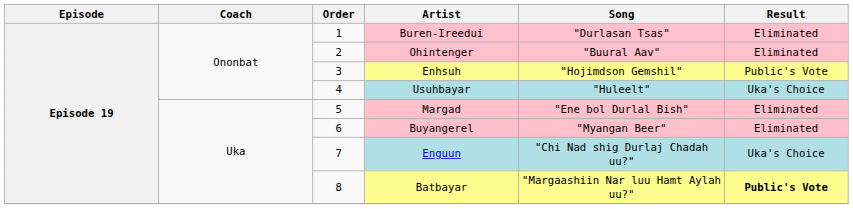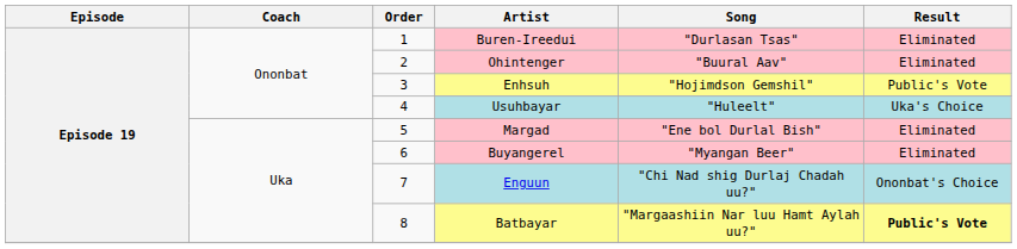 <table class="wikitable" style="text-align:center; line-height:17px; width:65%;">
 <tr>
 <th width="15%">Episode</th>
 <th width="15%">Coach</th>
 <th width="05%">Order</th>
 <th width="15%">Artist</th>
 <th width="20%">Song</th>
 <th width="12%">Result</th>
 </tr>
 <tr>
 <th rowspan="8">Episode 19<br><small></small></th>
 <td rowspan="4">Ononbat</td>
 <td>1</td>
 <td style="background:pink;">Buren-Ireedui</td>
 <td style="background:pink;">"Durlasan Tsas"</td>
 <td style="background:pink;">Eliminated</td>
 </tr>
 <tr>
 <td>2</td>
 <td style="background:pink;">Ohintenger</td>
 <td style="background:pink;">"Buural Aav"</td>
 <td style="background:pink;">Eliminated</td>
 </tr>
 <tr>
 <td>3</td>
 <td style="background:#fdfc8f;">Enhsuh</td>
 <td style="background:#fdfc8f;">"Hojimdson Gemshil"</td>
 <td style="background:#fdfc8f;">Public's Vote</td>
 </tr>
 <tr>
 <td>4</td>
 <td style="background:#B0E0E6;">Usuhbayar</td>
 <td style="background:#B0E0E6;">"Huleelt"</td>
 <td style="background:#B0E0E6;">Uka's Choice</td>
 </tr>
 <tr>
 <td rowspan="4">Uka</td>
 <td>5</td>
 <td style="background:pink;">Margad</td>
 <td style="background:pink;">"Ene bol Durlal Bish"</td>
 <td style="background:pink;">Eliminated</td>
 </tr>
 <tr>
 <td>6</td>
 <td style="background:pink;">Buyangerel</td>
 <td style="background:pink;">"Myangan Beer"</td>
 <td style="background:pink;">Eliminated</td>
 </tr>
 <tr>
 <td>7</td>
 <td style="background:#B0E0E6;"><a href='#'>Enguun</a></td>
 <td style="background:#B0E0E6;">"Chi Nad shig Durlaj Chadah uu?"</td>
-<td style="background:#B0E0E6;">Uka's Choice</td>
+<td style="background:#B0E0E6;">Ononbat's Choice</td>
 </tr>
 <tr>
 <td>8</td>
 <td style="background:#fdfc8f;">Batbayar</td>
 <td style="background:#fdfc8f;">"Margaashiin Nar luu Hamt Aylah uu?"</td>
 <td style="background:#fdfc8f;"><strong>Public's Vote</strong></td>
 </tr>
 <tr>
 </tr>
 </table>
